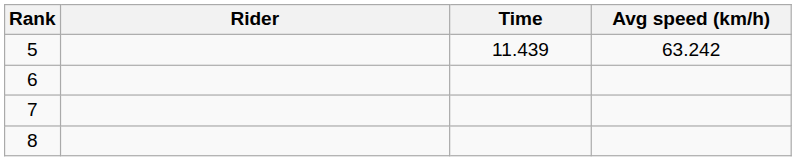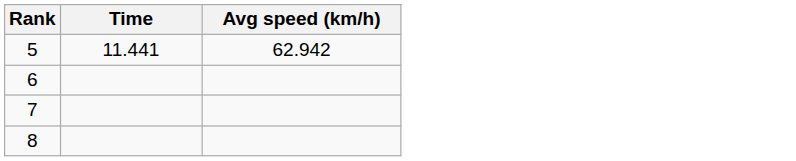 <table class="wikitable sortable" style="text-align:center;">
 <tr>
 <th>Rank</th>
-<th style="width:20em;">Rider</th>
 <th style="width:7em;">Time</th>
 <th style="width:10em;">Avg speed (km/h)</th>
 </tr>
 <tr>
 <td>5</td>
-<td align=left></td>
-<td>11.439</td>
-<td>63.242</td>
+<td>11.441</td>
+<td>62.942</td>
 </tr>
 <tr>
 <td>6</td>
-<td align=left></td>
 <td></td>
 <td></td>
 </tr>
 <tr>
 <td>7</td>
-<td align=left></td>
 <td></td>
 <td></td>
 </tr>
 <tr>
 <td>8</td>
-<td align=left></td>
 <td></td>
 <td></td>
 </tr>
 </table>
